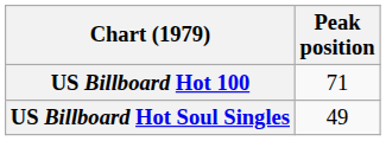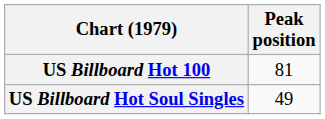 <table class="wikitable sortable plainrowheaders" style="text-align:center">
 <tr>
 <th scope="col">Chart (1979)</th>
 <th scope="col">Peak<br>position</th>
 </tr>
 <tr>
 <th scope="row">US <em>Billboard</em> <a href='#'>Hot 100</a></th>
-<td>71</td>
+<td>81</td>
 </tr>
 <tr>
 <th scope="row">US <em>Billboard</em> <a href='#'>Hot Soul Singles</a></th>
 <td>49</td>
 </tr>
 </table>
